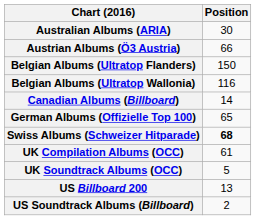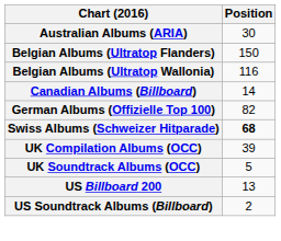 <table class="wikitable sortable plainrowheaders" style="text-align:center">
 <tr>
 <th scope="col">Chart (2016)</th>
 <th scope="col">Position</th>
 </tr>
 <tr>
 <th scope="row">Australian Albums (<a href='#'>ARIA</a>)</th>
 <td>30</td>
-</tr>
-<tr>
-<th scope="row">Austrian Albums (<a href='#'>Ö3 Austria</a>)</th>
-<td>66</td>
 </tr>
 <tr>
 <th scope="row">Belgian Albums (<a href='#'>Ultratop</a> Flanders)</th>
 <td>150</td>
 </tr>
 <tr>
 <th scope="row">Belgian Albums (<a href='#'>Ultratop</a> Wallonia)</th>
 <td>116</td>
 </tr>
 <tr>
 <th scope="row"><a href='#'>Canadian Albums</a> (<a href='#'><em>Billboard</em></a>)</th>
 <td>14</td>
 </tr>
 <tr>
 <th scope="row">German Albums (<a href='#'>Offizielle Top 100</a>)</th>
-<td>65</td>
+<td>82</td>
 </tr>
 <tr>
 <th scope="row">Swiss Albums (<a href='#'>Schweizer Hitparade</a>)</th>
 <td><strong>68</strong></td>
 </tr>
 <tr>
 <th scope="row">UK <a href='#'>Compilation Albums</a> (<a href='#'>OCC</a>)</th>
-<td>61</td>
+<td>39</td>
 </tr>
 <tr>
 <th scope="row">UK <a href='#'>Soundtrack Albums</a> (<a href='#'>OCC</a>)</th>
 <td>5</td>
 </tr>
 <tr>
 <th scope="row">US <a href='#'><em>Billboard</em> 200</a></th>
 <td style="text-align:center;">13</td>
 </tr>
 <tr>
 <th scope="row">US Soundtrack Albums (<em>Billboard</em>)</th>
 <td style="text-align:center;">2</td>
 </tr>
 </table>
